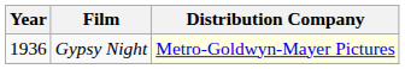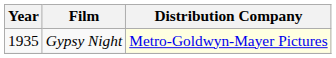 <table class="wikitable sortable">
 <tr>
 <th>Year</th>
 <th>Film</th>
 <th>Distribution Company</th>
 </tr>
 <tr>
-<td>1936</td>
+<td>1935</td>
 <td><em>Gypsy Night</em></td>
 <td style="background: lightyellow;"><a href='#'>Metro-Goldwyn-Mayer Pictures</a></td>
 </tr>
 <tr>
 </tr>
 </table>
